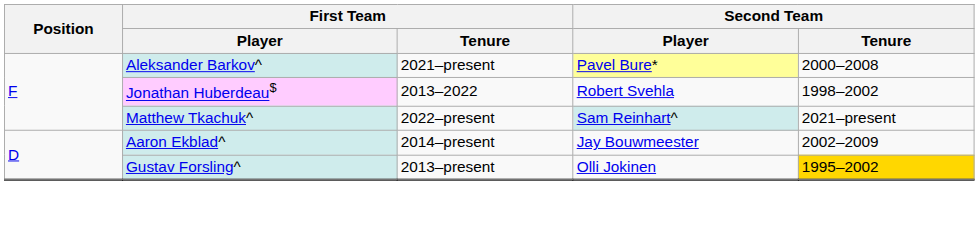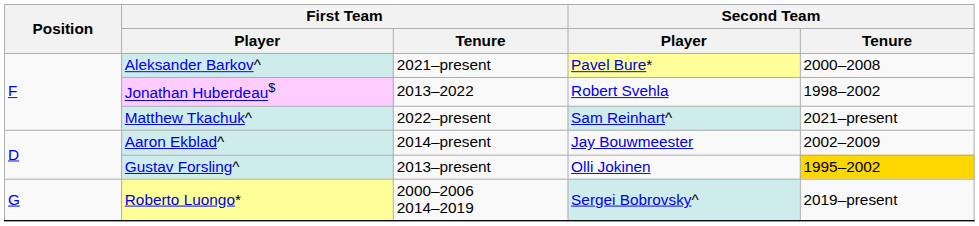 <table class="wikitable" style="width:80%">
 <tr>
 <th rowspan=2>Position</th>
 <th colspan=2>First Team</th>
 <th colspan=2>Second Team</th>
 </tr>
 <tr>
 <th>Player</th>
 <th>Tenure</th>
 <th>Player</th>
 <th>Tenure</th>
 </tr>
 <tr>
 <td rowspan="3"><a href='#'>F</a></td>
 <td bgcolor="#CFECEC"><a href='#'>Aleksander Barkov</a>^</td>
 <td>2021–present</td>
 <td bgcolor="#FFFF99"><a href='#'>Pavel Bure</a>*</td>
 <td>2000–2008</td>
 </tr>
 <tr>
 <td bgcolor="#FFCCFF"><a href='#'>Jonathan Huberdeau</a><sup>$</sup></td>
 <td>2013–2022</td>
 <td><a href='#'>Robert Svehla</a></td>
 <td>1998–2002</td>
 </tr>
 <tr>
 <td bgcolor="#CFECEC"><a href='#'>Matthew Tkachuk</a>^</td>
 <td>2022–present</td>
 <td bgcolor="#CFECEC"><a href='#'>Sam Reinhart</a>^</td>
 <td>2021–present</td>
 </tr>
 <tr>
 <td rowspan="2"><a href='#'>D</a></td>
 <td bgcolor="#CFECEC"><a href='#'>Aaron Ekblad</a>^</td>
 <td>2014–present</td>
 <td><a href='#'>Jay Bouwmeester</a></td>
 <td>2002–2009</td>
 </tr>
 <tr>
 <td bgcolor="#CFECEC"><a href='#'>Gustav Forsling</a>^</td>
 <td>2013–present</td>
 <td><a href='#'>Olli Jokinen</a></td>
 <td style="background: gold;">1995–2002</td>
 </tr>
+<tr>
+<td><a href='#'>G</a></td>
+<td bgcolor="#FFFF99"><a href='#'>Roberto Luongo</a>*</td>
+<td>2000–2006<br>2014–2019</td>
+<td bgcolor="#CFECEC"><a href='#'>Sergei Bobrovsky</a>^</td>
+<td>2019–present</td>
+</tr>
 <tr style="border-top:2px solid black">
 </tr>
 </table>
